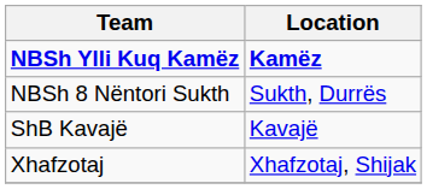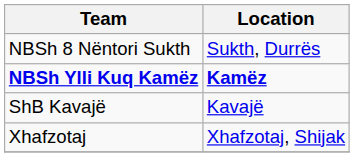 <table class="wikitable sortable">
 <tr>
 <th>Team</th>
 <th>Location</th>
 </tr>
 <tr>
+<td>NBSh 8 Nëntori Sukth</td>
+<td><a href='#'>Sukth</a>, <a href='#'>Durrës</a></td>
+</tr>
+<tr>
 <td><strong><a href='#'>NBSh Ylli Kuq Kamëz</a></strong></td>
 <td><strong><a href='#'>Kamëz</a></strong></td>
-</tr>
-<tr>
-<td>NBSh 8 Nëntori Sukth</td>
-<td><a href='#'>Sukth</a>, <a href='#'>Durrës</a></td>
 </tr>
 <tr>
 <td>ShB Kavajë</td>
 <td><a href='#'>Kavajë</a></td>
 </tr>
 <tr>
 <td>Xhafzotaj</td>
 <td><a href='#'>Xhafzotaj</a>, <a href='#'>Shijak</a></td>
 </tr>
 <tr>
 </tr>
 </table>
